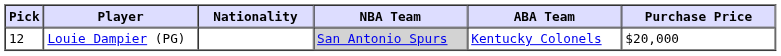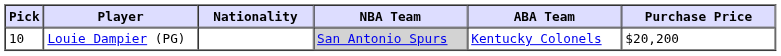 <table border="1" cellpadding="3" cellspacing="0">
 <tr>
 <th bgcolor="#DDDDFF" width="5%">Pick</th>
 <th bgcolor="#DDDDFF" width="20%">Player</th>
 <th bgcolor="#DDDDFF" width="15%">Nationality</th>
 <th bgcolor="#DDDDFF" width="20%">NBA Team</th>
 <th bgcolor="#DDDDFF" width="20%">ABA Team</th>
 <th bgcolor="#DDDDFF" width="20%">Purchase Price</th>
 </tr>
 <tr>
-<td>12</td>
+<td>10</td>
 <td><a href='#'>Louie Dampier</a> (PG)</td>
 <td></td>
 <td style="background: lightgrey;"><a href='#'>San Antonio Spurs</a></td>
 <td><a href='#'>Kentucky Colonels</a></td>
-<td>$20,000</td>
+<td>$20,200</td>
 </tr>
 <tr>
 </tr>
 </table>
